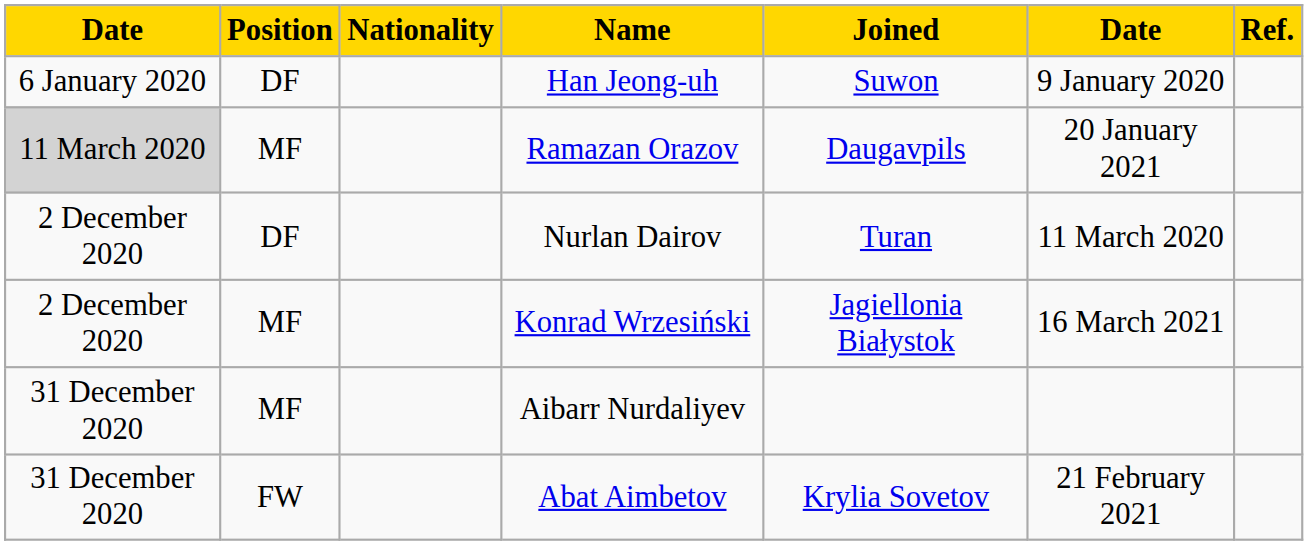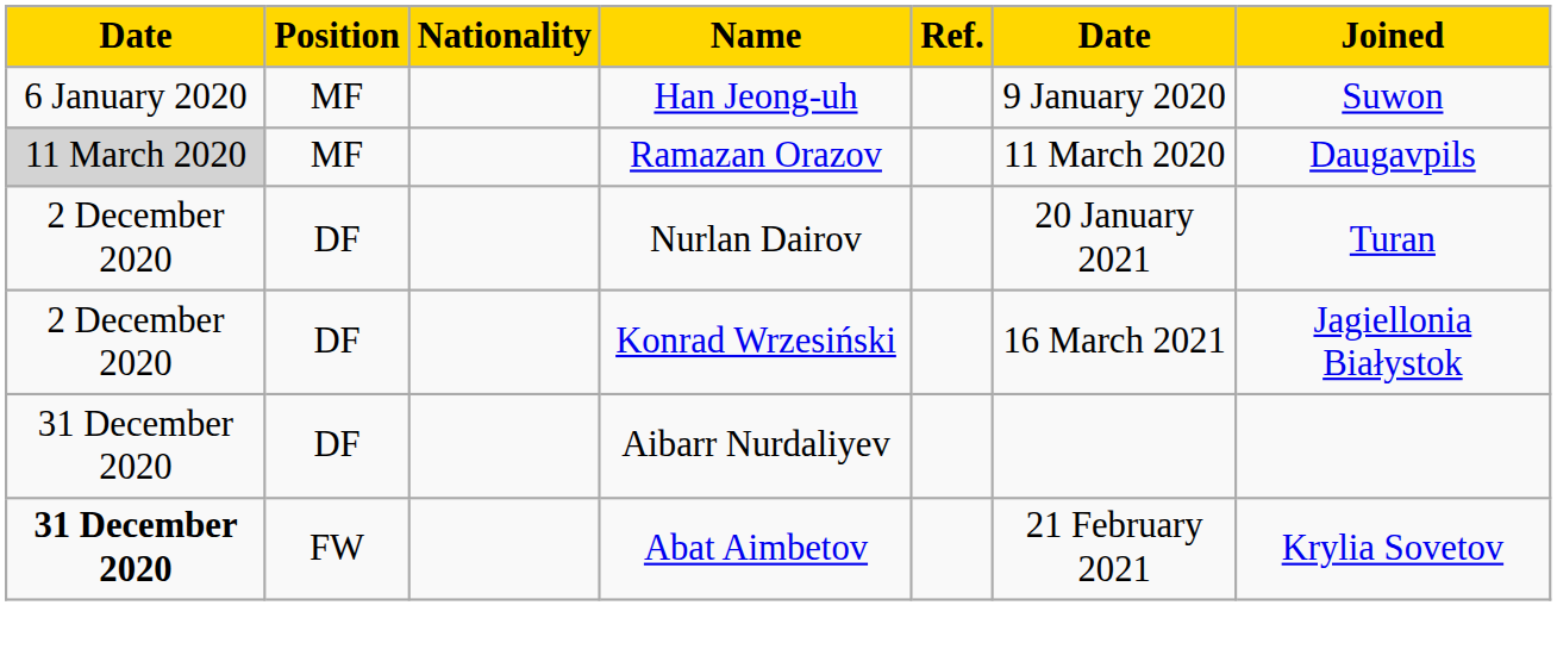 <table class="wikitable"  style="text-align:center; font-size:90%; ">
 <tr>
 <th style="background:#FFD700; color:#000000; width:150px;">Date</th>
 <th style="background:#FFD700; color:#000000; width:50px;">Position</th>
 <th style="background:#FFD700; color:#000000; width:50px;">Nationality</th>
 <th style="background:#FFD700; color:#000000; width:200px;">Name</th>
+<th style="background:#FFD700; color:#000000; width:25px;">Ref.</th>
+<th style="background:#FFD700; color:#000000; width:150px;">Date</th>
 <th style="background:#FFD700; color:#000000; width:200px;">Joined</th>
-<th style="background:#FFD700; color:#000000; width:150px;">Date</th>
-<th style="background:#FFD700; color:#000000; width:25px;">Ref.</th>
 </tr>
 <tr>
 <td>6 January 2020</td>
-<td>DF</td>
+<td>MF</td>
 <td></td>
 <td><a href='#'>Han Jeong-uh</a></td>
+<td></td>
+<td>9 January 2020</td>
 <td><a href='#'>Suwon</a></td>
-<td>9 January 2020</td>
-<td></td>
 </tr>
 <tr>
 <td style="background: lightgrey;">11 March 2020</td>
 <td>MF</td>
 <td></td>
 <td><a href='#'>Ramazan Orazov</a></td>
+<td></td>
+<td>11 March 2020</td>
 <td><a href='#'>Daugavpils</a></td>
-<td>20 January 2021</td>
-<td></td>
 </tr>
 <tr>
 <td>2 December 2020</td>
 <td>DF</td>
 <td></td>
 <td>Nurlan Dairov</td>
+<td></td>
+<td>20 January 2021</td>
 <td><a href='#'>Turan</a></td>
-<td>11 March 2020</td>
-<td></td>
 </tr>
 <tr>
 <td>2 December 2020</td>
-<td>MF</td>
+<td>DF</td>
 <td></td>
 <td><a href='#'>Konrad Wrzesiński</a></td>
+<td></td>
+<td>16 March 2021</td>
 <td><a href='#'>Jagiellonia Białystok</a></td>
-<td>16 March 2021</td>
-<td></td>
 </tr>
 <tr>
 <td>31 December 2020</td>
-<td>MF</td>
+<td>DF</td>
 <td></td>
 <td>Aibarr Nurdaliyev</td>
 <td></td>
 <td></td>
 <td></td>
 </tr>
 <tr>
-<td>31 December 2020</td>
+<td><strong>31 December 2020</strong></td>
 <td>FW</td>
 <td></td>
 <td><a href='#'>Abat Aimbetov</a></td>
+<td></td>
+<td>21 February 2021</td>
 <td><a href='#'>Krylia Sovetov</a></td>
-<td>21 February 2021</td>
-<td></td>
 </tr>
 </table>
